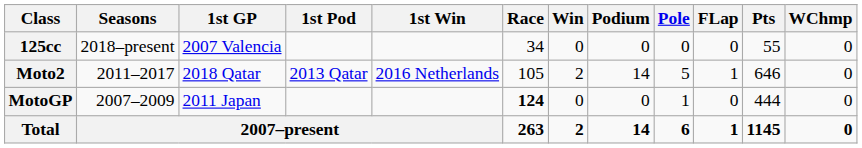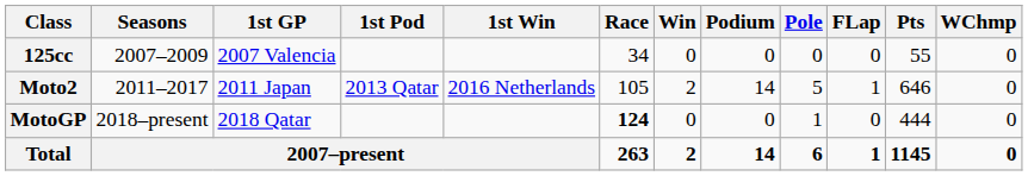 <table class="wikitable" style=text-align:right>
 <tr>
 <th>Class</th>
 <th>Seasons</th>
 <th>1st GP</th>
 <th>1st Pod</th>
 <th>1st Win</th>
 <th>Race</th>
 <th>Win</th>
 <th>Podium</th>
 <th><a href='#'>Pole</a></th>
 <th>FLap</th>
 <th>Pts</th>
 <th>WChmp</th>
 </tr>
 <tr>
 <th>125cc</th>
-<td>2018–present</td>
+<td>2007–2009</td>
 <td align=left><a href='#'>2007 Valencia</a></td>
 <td align=left></td>
 <td align=left></td>
 <td>34</td>
 <td>0</td>
 <td>0</td>
 <td>0</td>
 <td>0</td>
 <td>55</td>
 <td>0</td>
 </tr>
 <tr>
 <th>Moto2</th>
 <td>2011–2017</td>
-<td align=left><a href='#'>2018 Qatar</a></td>
+<td align=left><a href='#'>2011 Japan</a></td>
 <td align=left><a href='#'>2013 Qatar</a></td>
 <td align=left><a href='#'>2016 Netherlands</a></td>
 <td>105</td>
 <td>2</td>
 <td>14</td>
 <td>5</td>
 <td>1</td>
 <td>646</td>
 <td>0</td>
 </tr>
 <tr>
 <th>MotoGP</th>
-<td>2007–2009</td>
-<td align=left><a href='#'>2011 Japan</a></td>
+<td>2018–present</td>
+<td align=left><a href='#'>2018 Qatar</a></td>
 <td align=left></td>
 <td align=left></td>
 <td><strong>124</strong></td>
 <td>0</td>
 <td>0</td>
 <td>1</td>
 <td>0</td>
 <td>444</td>
 <td>0</td>
 </tr>
 <tr>
 <th>Total</th>
 <th colspan=4>2007–present</th>
 <td><strong>263</strong></td>
 <td><strong>2</strong></td>
 <td><strong>14</strong></td>
 <td><strong>6</strong></td>
 <td><strong>1</strong></td>
 <td><strong>1145</strong></td>
 <td><strong>0</strong></td>
 </tr>
 </table>
